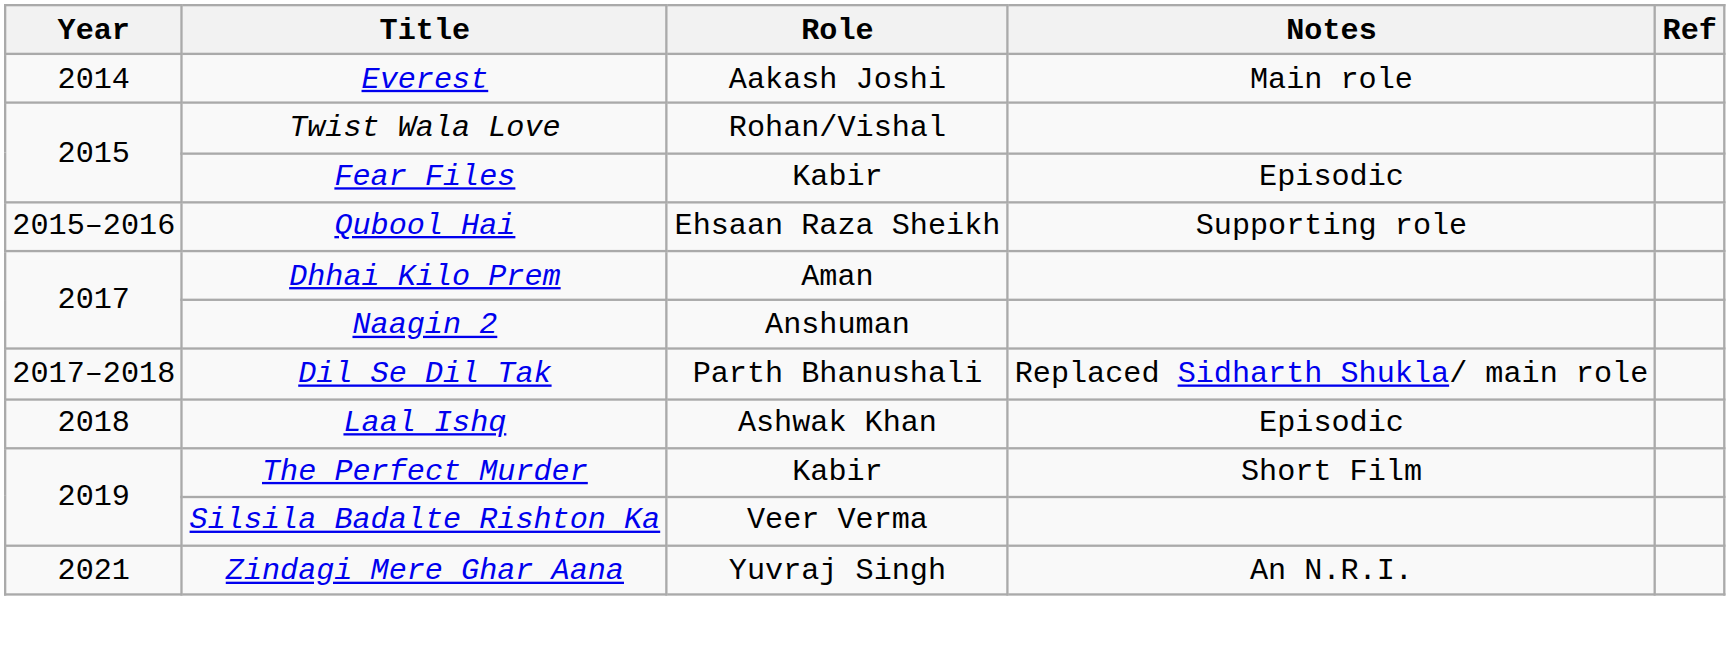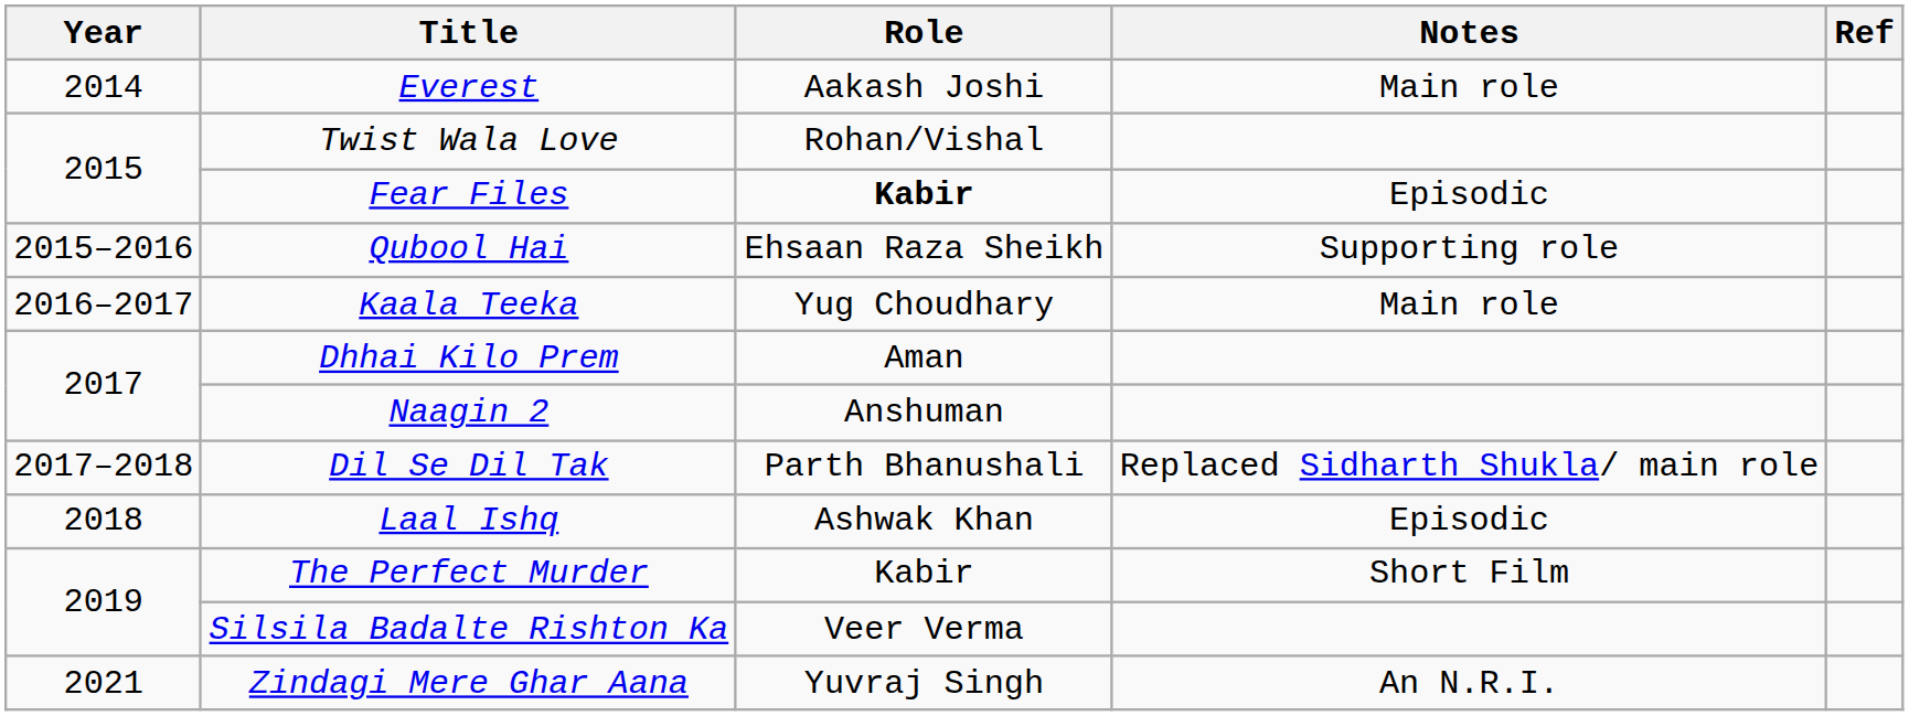 <table class="wikitable" style="text-align:center">
 <tr>
 <th>Year</th>
 <th>Title</th>
 <th>Role</th>
 <th>Notes</th>
 <th>Ref</th>
 </tr>
 <tr>
 <td>2014</td>
 <td><em><a href='#'>Everest</a></em></td>
 <td>Aakash Joshi</td>
 <td>Main role</td>
 <td></td>
 </tr>
 <tr>
 <td rowspan="2">2015</td>
 <td><em>Twist Wala Love</em></td>
 <td>Rohan/Vishal</td>
 <td></td>
 <td></td>
 </tr>
 <tr>
 <td><em><a href='#'>Fear Files</a></em></td>
-<td>Kabir</td>
+<td><strong>Kabir</strong></td>
 <td>Episodic</td>
 <td></td>
 </tr>
 <tr>
 <td>2015–2016</td>
 <td><em><a href='#'>Qubool Hai</a></em></td>
 <td>Ehsaan Raza Sheikh</td>
 <td>Supporting role</td>
+<td></td>
+</tr>
+<tr>
+<td>2016–2017</td>
+<td><em><a href='#'>Kaala Teeka</a></em></td>
+<td>Yug Choudhary</td>
+<td>Main role</td>
 <td></td>
 </tr>
 <tr>
 <td rowspan="2">2017</td>
 <td><em><a href='#'>Dhhai Kilo Prem</a></em></td>
 <td>Aman</td>
 <td></td>
 <td></td>
 </tr>
 <tr>
 <td><em><a href='#'>Naagin 2</a></em></td>
 <td>Anshuman</td>
 <td></td>
 <td></td>
 </tr>
 <tr>
 <td>2017–2018</td>
 <td><em><a href='#'>Dil Se Dil Tak</a></em></td>
 <td>Parth Bhanushali</td>
 <td>Replaced <a href='#'>Sidharth Shukla</a>/ main role</td>
 <td></td>
 </tr>
 <tr>
 <td>2018</td>
 <td><em><a href='#'>Laal Ishq</a></em></td>
 <td>Ashwak Khan</td>
 <td>Episodic</td>
 <td></td>
 </tr>
 <tr>
 <td rowspan="2">2019</td>
 <td><em><a href='#'>The Perfect Murder</a></em></td>
 <td>Kabir</td>
 <td>Short Film</td>
 <td></td>
 </tr>
 <tr>
 <td><em><a href='#'>Silsila Badalte Rishton Ka</a></em></td>
 <td>Veer Verma</td>
 <td></td>
 <td style="text-align:center;"></td>
 </tr>
 <tr>
 <td>2021</td>
 <td><em><a href='#'>Zindagi Mere Ghar Aana</a></em></td>
 <td>Yuvraj Singh</td>
 <td>An N.R.I.</td>
 <td></td>
 </tr>
 </table>
